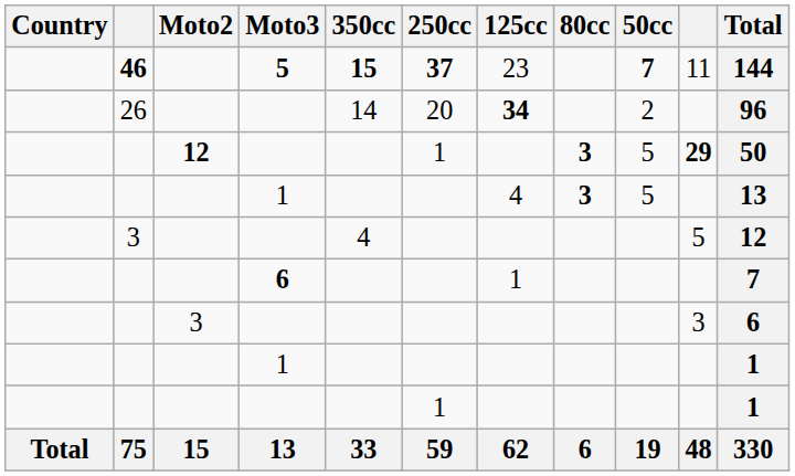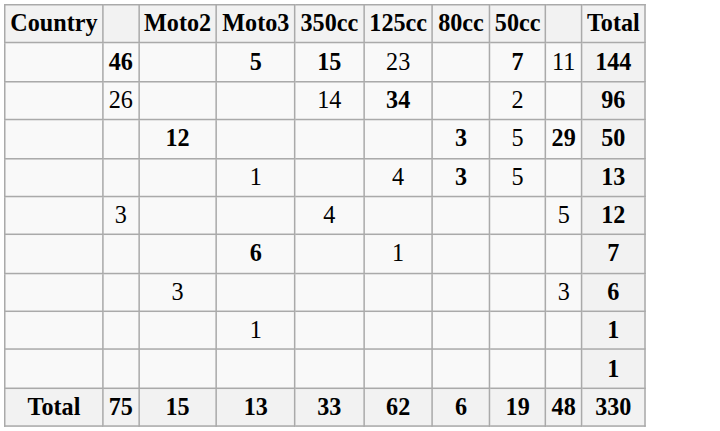 <table class="wikitable sortable">
 <tr>
 <th>Country</th>
 <th></th>
 <th>Moto2</th>
 <th>Moto3</th>
 <th>350cc</th>
-<th>250cc</th>
 <th>125cc</th>
 <th>80cc</th>
 <th>50cc</th>
 <th></th>
 <th>Total</th>
 </tr>
 <tr>
 <td><strong></strong></td>
 <td align="center"><strong>46</strong></td>
 <td></td>
 <td align="center"><strong>5</strong></td>
 <td align="center"><strong>15</strong></td>
-<td align="center"><strong>37</strong></td>
 <td align="center">23</td>
 <td></td>
 <td align="center"><strong>7</strong></td>
 <td align="center">11</td>
 <th>144</th>
 </tr>
 <tr>
 <td><strong></strong></td>
 <td align="center">26</td>
 <td></td>
 <td></td>
 <td align="center">14</td>
-<td align="center">20</td>
 <td align="center"><strong>34</strong></td>
 <td></td>
 <td align="center">2</td>
 <td></td>
 <th>96</th>
 </tr>
 <tr>
 <td><strong></strong></td>
 <td></td>
 <td align="center"><strong>12</strong></td>
 <td></td>
 <td></td>
-<td align="center">1</td>
 <td></td>
 <td align="center"><strong>3</strong></td>
 <td align="center">5</td>
 <td align="center"><strong>29</strong></td>
 <th>50</th>
 </tr>
 <tr>
 <td><strong></strong></td>
 <td></td>
 <td></td>
 <td align="center">1</td>
-<td></td>
 <td></td>
 <td align="center">4</td>
 <td align="center"><strong>3</strong></td>
 <td align="center">5</td>
 <td></td>
 <th>13</th>
 </tr>
 <tr>
 <td></td>
 <td align="center">3</td>
 <td></td>
 <td></td>
 <td align="center">4</td>
 <td></td>
 <td></td>
 <td></td>
-<td></td>
 <td align="center">5</td>
 <th>12</th>
 </tr>
 <tr>
 <td><strong></strong></td>
 <td></td>
 <td></td>
 <td align="center"><strong>6</strong></td>
-<td></td>
 <td></td>
 <td align="center">1</td>
 <td></td>
 <td></td>
 <td></td>
 <th>7</th>
 </tr>
 <tr>
 <td></td>
 <td></td>
 <td align="center">3</td>
-<td></td>
 <td></td>
 <td></td>
 <td></td>
 <td></td>
 <td></td>
 <td align="center">3</td>
 <th>6</th>
 </tr>
 <tr>
 <td><strong></strong></td>
 <td></td>
 <td></td>
 <td align="center">1</td>
 <td></td>
 <td></td>
 <td></td>
 <td></td>
 <td></td>
-<td></td>
 <th>1</th>
 </tr>
 <tr>
 <td></td>
 <td></td>
 <td></td>
 <td></td>
 <td></td>
-<td align="center">1</td>
 <td></td>
 <td></td>
 <td></td>
 <td></td>
 <th>1</th>
 </tr>
 <tr class="sortbottom">
 <th>Total</th>
 <th>75</th>
 <th>15</th>
 <th>13</th>
 <th>33</th>
-<th>59</th>
 <th>62</th>
 <th>6</th>
 <th>19</th>
 <th>48</th>
 <th>330</th>
 </tr>
 </table>
